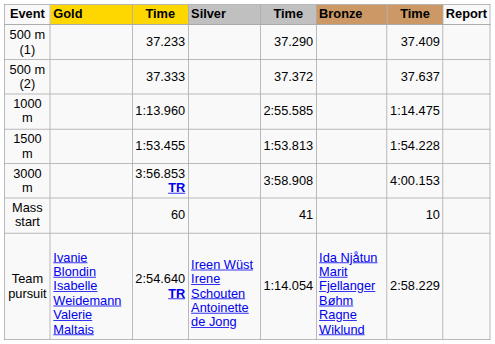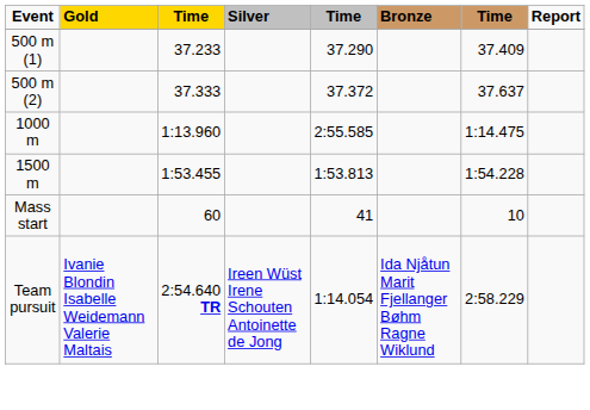 <table class="wikitable">
 <tr>
 <td width="80" align="center"><strong>Event</strong></td>
 <td width="240" bgcolor="gold"><strong>Gold</strong></td>
 <td width="50" bgcolor="gold" align="center"><strong>Time</strong></td>
 <td width="240" bgcolor="silver"><strong>Silver</strong></td>
 <td width="50" bgcolor="silver" align="center"><strong>Time</strong></td>
 <td width="240" bgcolor="#CC9966"><strong>Bronze</strong></td>
 <td width="50" bgcolor="#CC9966" align="center"><strong>Time</strong></td>
 <td width="50" align="center"><strong>Report</strong></td>
 </tr>
 <tr bgcolor="#cccccc">
 </tr>
 <tr>
 <td align="center">500 m (1)</td>
 <td></td>
 <td align="right">37.233</td>
 <td></td>
 <td align="right">37.290</td>
 <td></td>
 <td align="right">37.409</td>
 <td align="center"></td>
 </tr>
 <tr>
 <td align="center">500 m (2)</td>
 <td></td>
 <td align="right">37.333</td>
 <td></td>
 <td align="right">37.372</td>
 <td></td>
 <td align="right">37.637</td>
 <td align="center"></td>
 </tr>
 <tr>
 <td align="center">1000 m</td>
 <td></td>
 <td align="right">1:13.960</td>
 <td></td>
 <td align="right">2:55.585</td>
 <td></td>
 <td align="right">1:14.475</td>
 <td align="center"></td>
 </tr>
 <tr>
 <td align="center">1500 m</td>
 <td></td>
 <td align="right">1:53.455</td>
 <td></td>
 <td align="right">1:53.813</td>
 <td></td>
 <td align="right">1:54.228</td>
 <td align="center"></td>
 </tr>
 <tr>
-<td align="center">3000 m</td>
-<td></td>
-<td align="right">3:56.853<br><strong><a href='#'>TR</a></strong></td>
-<td></td>
-<td align="right">3:58.908</td>
-<td></td>
-<td align="right">4:00.153</td>
-<td align="center"></td>
-</tr>
-<tr>
 <td align="center">Mass start</td>
 <td></td>
 <td align="right">60</td>
 <td></td>
 <td align="right">41</td>
 <td></td>
 <td align="right">10</td>
 <td align="center"></td>
 </tr>
 <tr>
 <td align="center">Team pursuit</td>
 <td><br><a href='#'>Ivanie Blondin</a><br><a href='#'>Isabelle Weidemann</a><br><a href='#'>Valerie Maltais</a></td>
 <td align="right">2:54.640<br><strong><a href='#'>TR</a></strong></td>
 <td><br><a href='#'>Ireen Wüst</a><br><a href='#'>Irene Schouten</a><br><a href='#'>Antoinette de Jong</a></td>
 <td align="right">1:14.054</td>
 <td><br><a href='#'>Ida Njåtun</a><br><a href='#'>Marit Fjellanger Bøhm</a><br><a href='#'>Ragne Wiklund</a></td>
 <td align="right">2:58.229</td>
 <td align="center"></td>
 </tr>
 </table>
